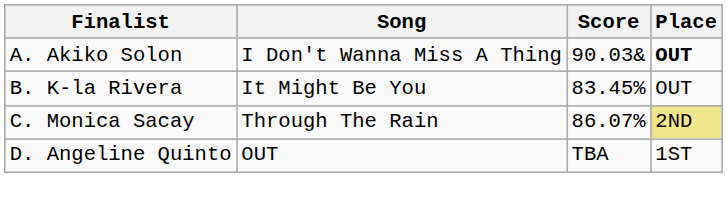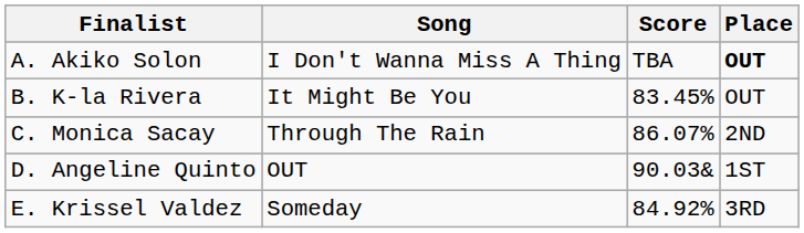 <table class="wikitable">
 <tr>
 <th>Finalist</th>
 <th>Song</th>
 <th>Score</th>
 <th>Place</th>
 </tr>
 <tr>
 <td>A. Akiko Solon</td>
 <td>I Don't Wanna Miss A Thing</td>
-<td>90.03&</td>
+<td>TBA</td>
 <td><strong>OUT</strong></td>
 </tr>
 <tr>
 <td>B. K-la Rivera</td>
 <td>It Might Be You</td>
 <td>83.45%</td>
 <td>OUT</td>
 </tr>
 <tr>
 <td>C. Monica Sacay</td>
 <td>Through The Rain</td>
 <td>86.07%</td>
-<td style="background: khaki;">2ND</td>
+<td>2ND</td>
 </tr>
 <tr>
 <td>D. Angeline Quinto</td>
 <td>OUT</td>
-<td>TBA</td>
+<td>90.03&</td>
 <td>1ST</td>
 </tr>
+<tr>
+<td>E. Krissel Valdez</td>
+<td>Someday</td>
+<td>84.92%</td>
+<td>3RD</td>
+</tr>
 </table>
